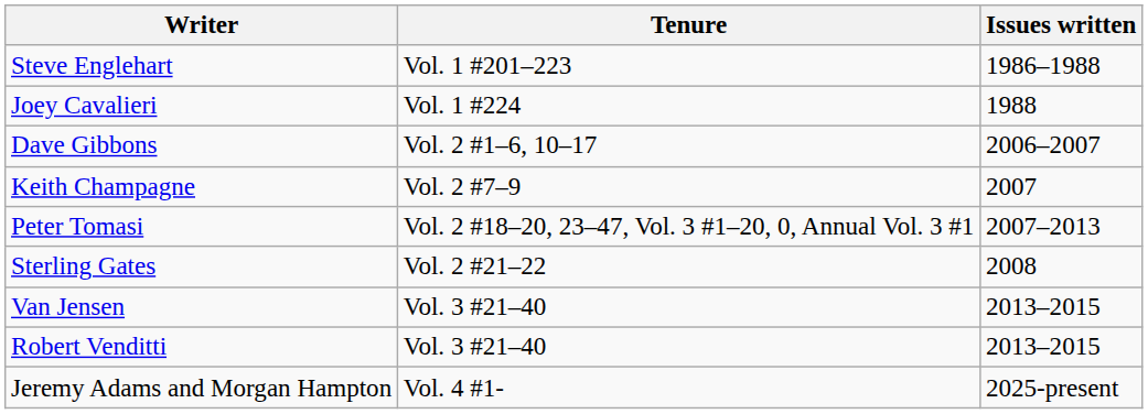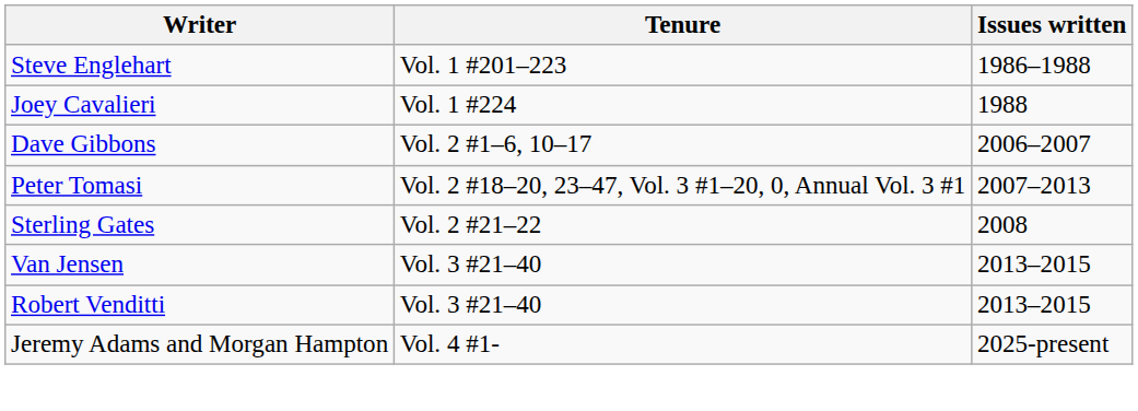 <table class="wikitable">
 <tr>
 <th>Writer</th>
 <th>Tenure</th>
 <th>Issues written</th>
 </tr>
 <tr>
 <td><a href='#'>Steve Englehart</a></td>
 <td>Vol. 1 #201–223</td>
 <td>1986–1988</td>
 </tr>
 <tr>
 <td><a href='#'>Joey Cavalieri</a></td>
 <td>Vol. 1 #224</td>
 <td>1988</td>
 </tr>
 <tr>
 <td><a href='#'>Dave Gibbons</a></td>
 <td>Vol. 2 #1–6, 10–17</td>
 <td>2006–2007</td>
-</tr>
-<tr>
-<td><a href='#'>Keith Champagne</a></td>
-<td>Vol. 2 #7–9</td>
-<td>2007</td>
 </tr>
 <tr>
 <td><a href='#'>Peter Tomasi</a></td>
 <td>Vol. 2 #18–20, 23–47, Vol. 3 #1–20, 0, Annual Vol. 3 #1</td>
 <td>2007–2013</td>
 </tr>
 <tr>
 <td><a href='#'>Sterling Gates</a></td>
 <td>Vol. 2 #21–22</td>
 <td>2008</td>
 </tr>
 <tr>
 <td><a href='#'>Van Jensen</a></td>
 <td>Vol. 3 #21–40</td>
 <td>2013–2015</td>
 </tr>
 <tr>
 <td><a href='#'>Robert Venditti</a></td>
 <td>Vol. 3 #21–40</td>
 <td>2013–2015</td>
 </tr>
 <tr>
 <td>Jeremy Adams and Morgan Hampton</td>
 <td>Vol. 4 #1-</td>
 <td>2025-present</td>
 </tr>
 </table>
